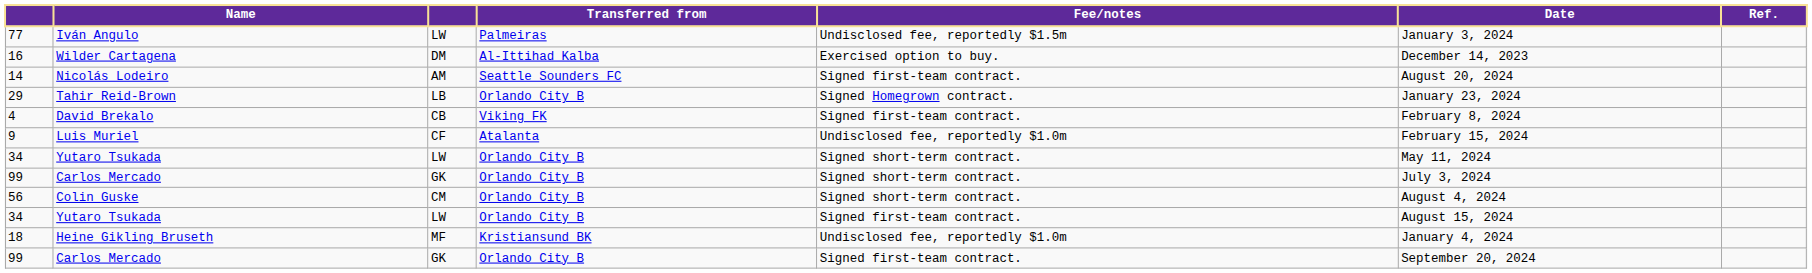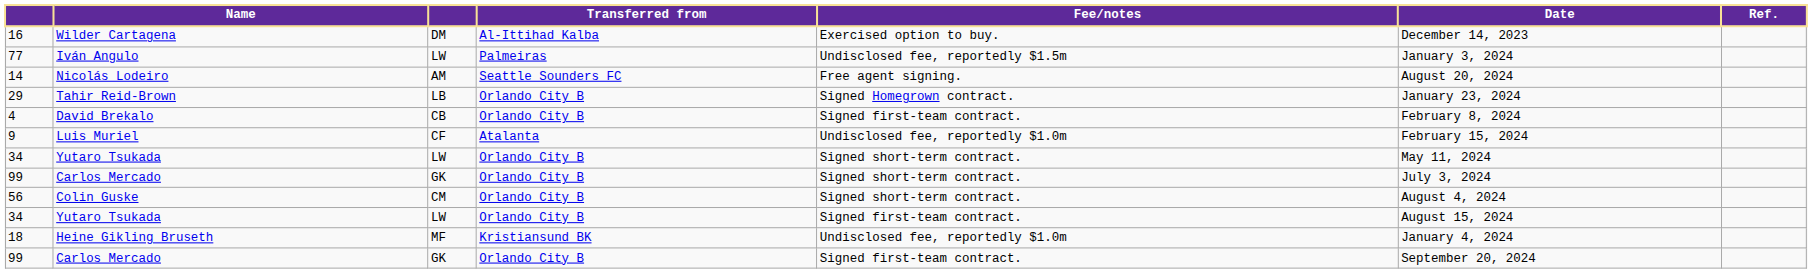 <table class="wikitable" style="width:90%; text-align:center; font-size:95%; text-align:left;">
 <tr>
 <th style="background:#5E299A; color:white; border:2px solid #F8E196;"></th>
 <th style="background:#5E299A; color:white; border:2px solid #F8E196;">Name</th>
 <th style="background:#5E299A; color:white; border:2px solid #F8E196;"></th>
 <th style="background:#5E299A; color:white; border:2px solid #F8E196;">Transferred from</th>
 <th style="background:#5E299A; color:white; border:2px solid #F8E196;">Fee/notes</th>
 <th style="background:#5E299A; color:white; border:2px solid #F8E196;">Date</th>
 <th style="background:#5E299A; color:white; border:2px solid #F8E196;">Ref.</th>
 </tr>
 <tr>
+<td>16</td>
+<td> <a href='#'>Wilder Cartagena</a></td>
+<td>DM</td>
+<td> <a href='#'>Al-Ittihad Kalba</a></td>
+<td>Exercised option to buy.</td>
+<td>December 14, 2023</td>
+<td></td>
+</tr>
+<tr>
 <td>77</td>
 <td> <a href='#'>Iván Angulo</a></td>
 <td>LW</td>
 <td> <a href='#'>Palmeiras</a></td>
 <td>Undisclosed fee, reportedly $1.5m</td>
 <td>January 3, 2024</td>
 <td></td>
 </tr>
 <tr>
-<td>16</td>
-<td> <a href='#'>Wilder Cartagena</a></td>
-<td>DM</td>
-<td> <a href='#'>Al-Ittihad Kalba</a></td>
-<td>Exercised option to buy.</td>
-<td>December 14, 2023</td>
-<td></td>
-</tr>
-<tr>
 <td>14</td>
 <td> <a href='#'>Nicolás Lodeiro</a></td>
 <td>AM</td>
 <td> <a href='#'>Seattle Sounders FC</a></td>
-<td>Signed first-team contract.</td>
+<td>Free agent signing.</td>
 <td>August 20, 2024</td>
 <td></td>
 </tr>
 <tr>
 <td>29</td>
 <td> <a href='#'>Tahir Reid-Brown</a></td>
 <td>LB</td>
 <td> <a href='#'>Orlando City B</a></td>
 <td>Signed <a href='#'>Homegrown</a> contract.</td>
 <td>January 23, 2024</td>
 <td></td>
 </tr>
 <tr>
 <td>4</td>
 <td> <a href='#'>David Brekalo</a></td>
 <td>CB</td>
-<td> <a href='#'>Viking FK</a></td>
+<td> <a href='#'>Orlando City B</a></td>
 <td>Signed first-team contract.</td>
 <td>February 8, 2024</td>
 <td></td>
 </tr>
 <tr>
 <td>9</td>
 <td> <a href='#'>Luis Muriel</a></td>
 <td>CF</td>
 <td> <a href='#'>Atalanta</a></td>
 <td>Undisclosed fee, reportedly $1.0m</td>
 <td>February 15, 2024</td>
 <td></td>
 </tr>
 <tr>
 <td>34</td>
 <td> <a href='#'>Yutaro Tsukada</a></td>
 <td>LW</td>
 <td> <a href='#'>Orlando City B</a></td>
 <td>Signed short-term contract.</td>
 <td>May 11, 2024</td>
 <td></td>
 </tr>
 <tr>
 <td>99</td>
 <td> <a href='#'>Carlos Mercado</a></td>
 <td>GK</td>
 <td> <a href='#'>Orlando City B</a></td>
 <td>Signed short-term contract.</td>
 <td>July 3, 2024</td>
 <td></td>
 </tr>
 <tr>
 <td>56</td>
 <td> <a href='#'>Colin Guske</a></td>
 <td>CM</td>
 <td> <a href='#'>Orlando City B</a></td>
 <td>Signed short-term contract.</td>
 <td>August 4, 2024</td>
 <td></td>
 </tr>
 <tr>
 <td>34</td>
 <td> <a href='#'>Yutaro Tsukada</a></td>
 <td>LW</td>
 <td> <a href='#'>Orlando City B</a></td>
 <td>Signed first-team contract.</td>
 <td>August 15, 2024</td>
 <td></td>
 </tr>
 <tr>
 <td>18</td>
 <td> <a href='#'>Heine Gikling Bruseth</a></td>
 <td>MF</td>
 <td> <a href='#'>Kristiansund BK</a></td>
 <td>Undisclosed fee, reportedly $1.0m</td>
 <td>January 4, 2024</td>
 <td></td>
 </tr>
 <tr>
 <td>99</td>
 <td> <a href='#'>Carlos Mercado</a></td>
 <td>GK</td>
 <td> <a href='#'>Orlando City B</a></td>
 <td>Signed first-team contract.</td>
 <td>September 20, 2024</td>
 <td></td>
 </tr>
 </table>
